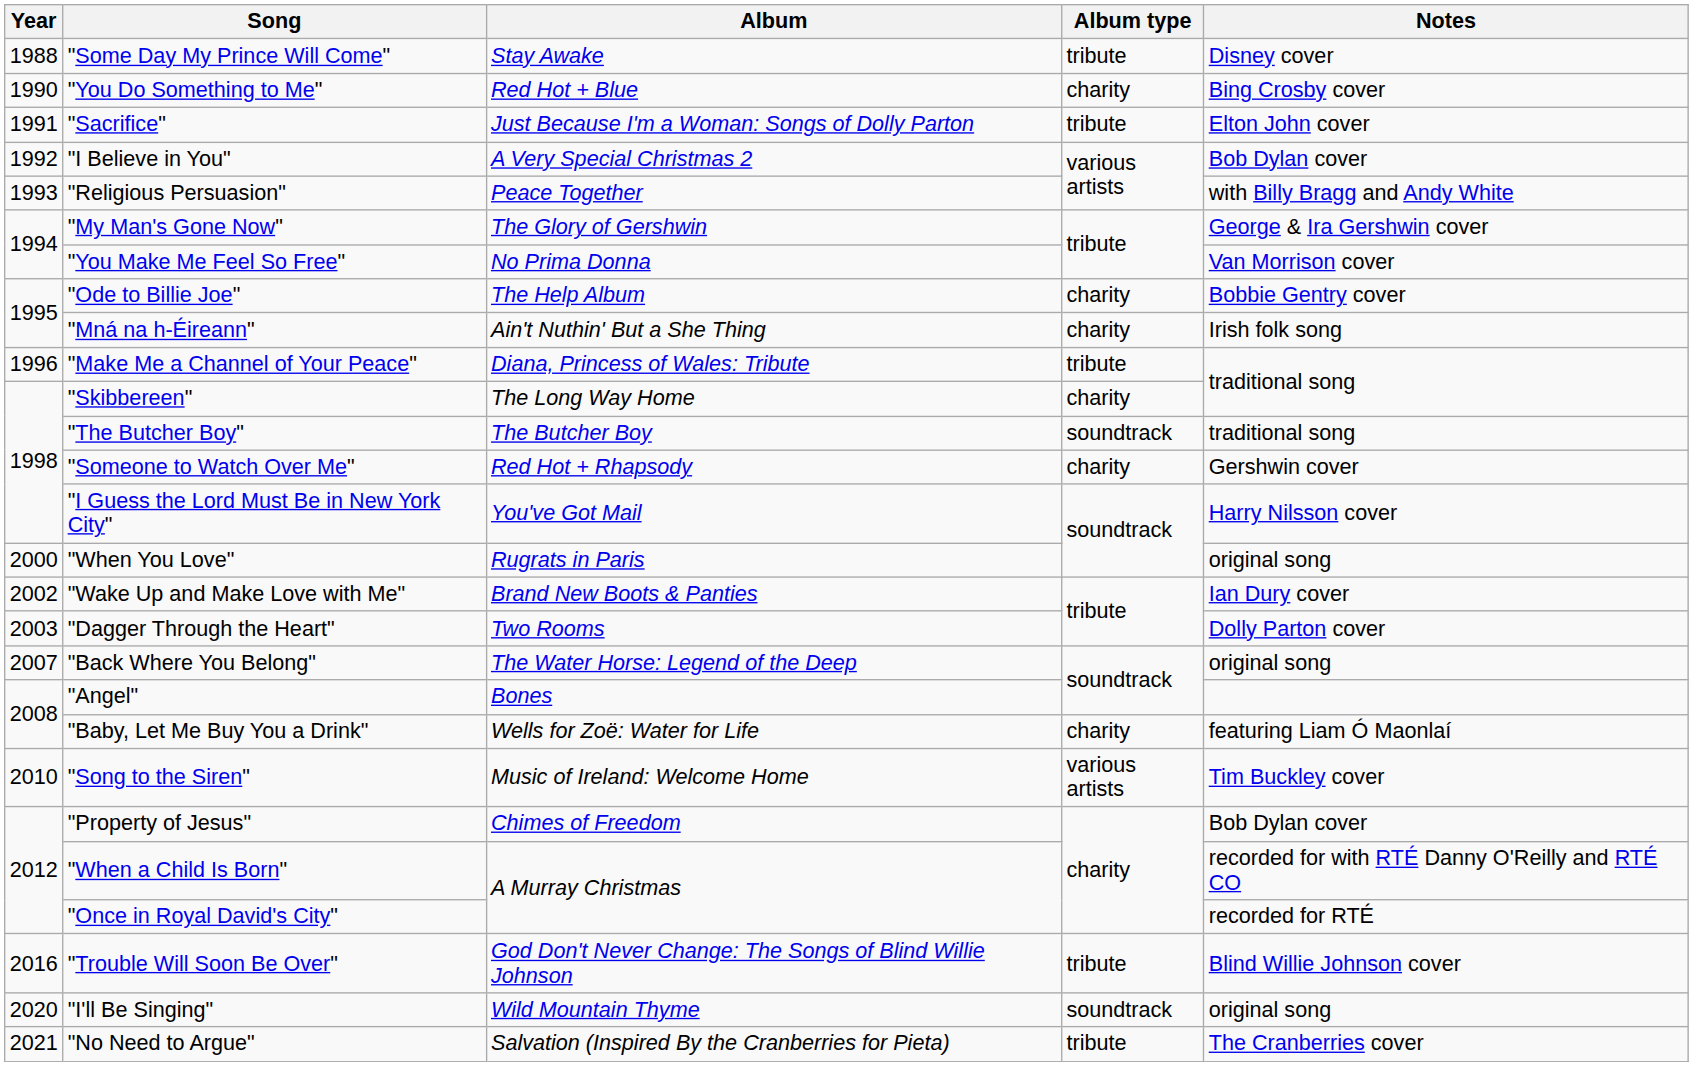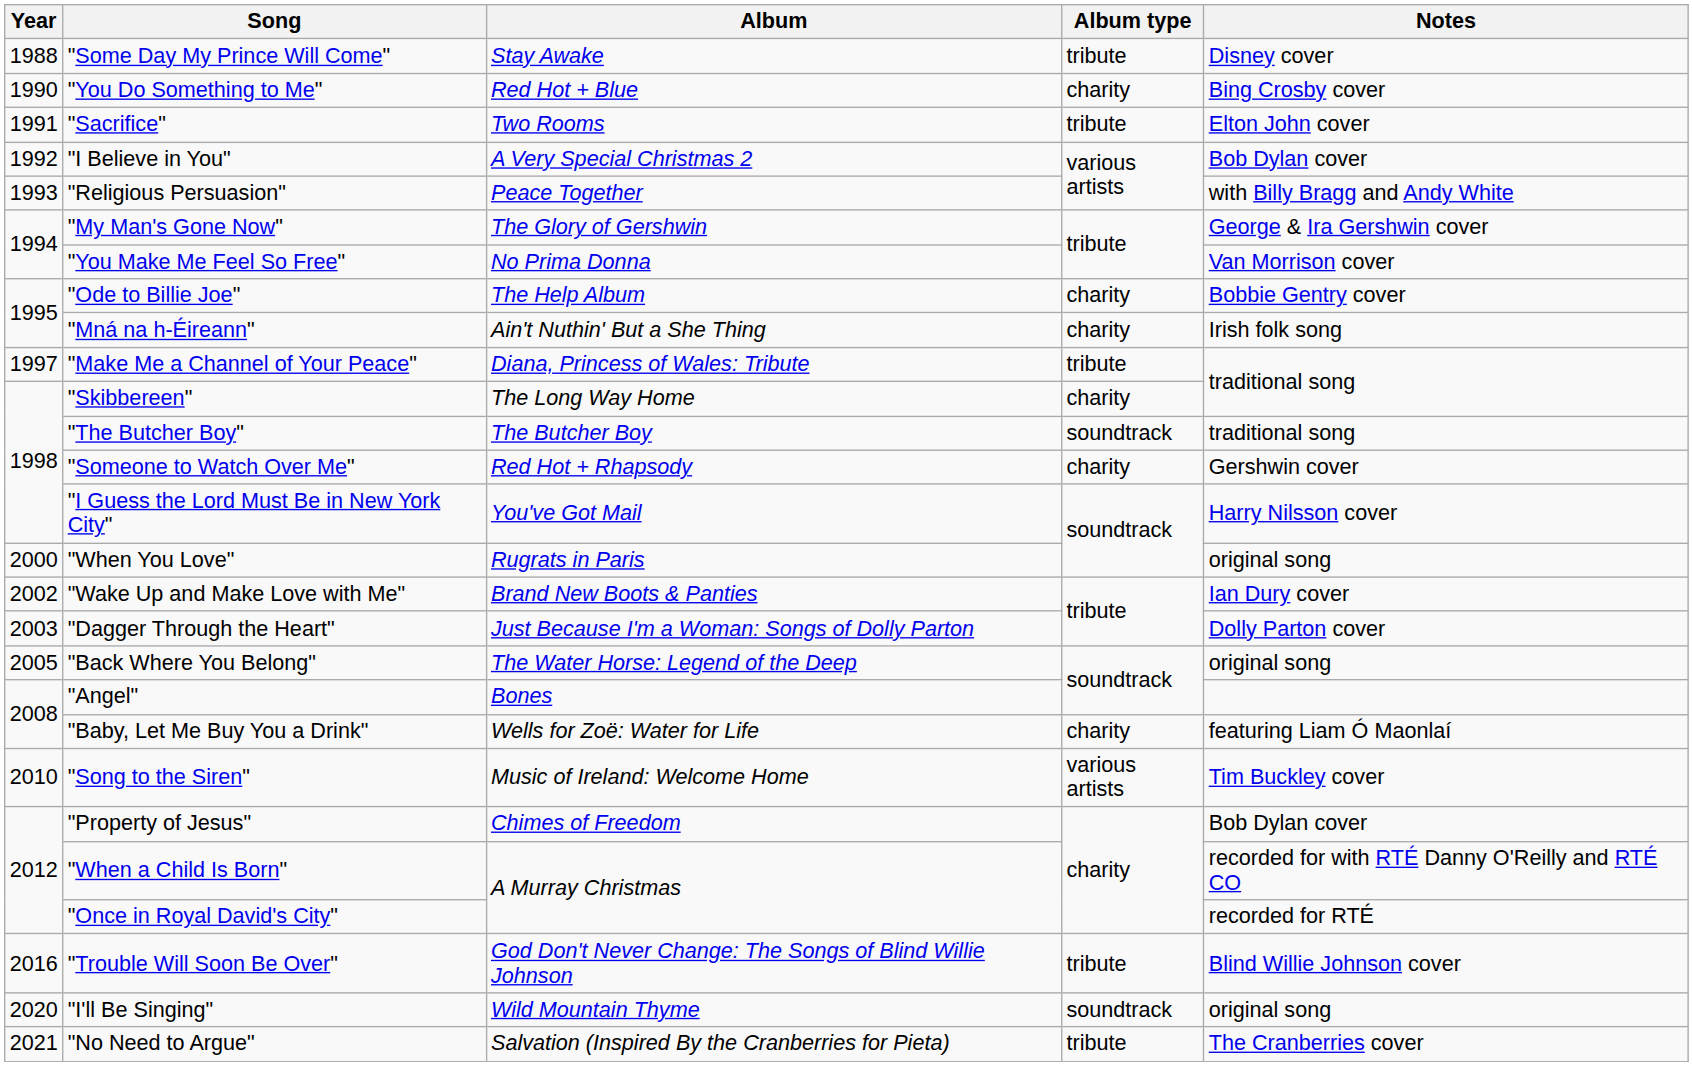 <table class="wikitable">
 <tr>
 <th>Year</th>
 <th>Song</th>
 <th>Album</th>
 <th>Album type</th>
 <th>Notes</th>
 </tr>
 <tr>
 <td>1988</td>
 <td>"<a href='#'>Some Day My Prince Will Come</a>"</td>
 <td><em><a href='#'>Stay Awake</a></em></td>
 <td>tribute</td>
 <td><a href='#'>Disney</a> cover</td>
 </tr>
 <tr>
 <td>1990</td>
 <td>"<a href='#'>You Do Something to Me</a>"</td>
 <td><em><a href='#'>Red Hot + Blue</a></em></td>
 <td>charity</td>
 <td><a href='#'>Bing Crosby</a> cover</td>
 </tr>
 <tr>
 <td>1991</td>
 <td>"<a href='#'>Sacrifice</a>"</td>
-<td><em><a href='#'>Just Because I'm a Woman: Songs of Dolly Parton</a></em></td>
+<td><em><a href='#'>Two Rooms</a></em></td>
 <td>tribute</td>
 <td><a href='#'>Elton John</a> cover</td>
 </tr>
 <tr>
 <td>1992</td>
 <td>"I Believe in You"</td>
 <td><em><a href='#'>A Very Special Christmas 2</a></em></td>
 <td rowspan="2">various artists</td>
 <td><a href='#'>Bob Dylan</a> cover</td>
 </tr>
 <tr>
 <td>1993</td>
 <td>"Religious Persuasion"</td>
 <td><em><a href='#'>Peace Together</a></em></td>
 <td>with <a href='#'>Billy Bragg</a> and <a href='#'>Andy White</a></td>
 </tr>
 <tr>
 <td rowspan="2">1994</td>
 <td>"<a href='#'>My Man's Gone Now</a>"</td>
 <td><em><a href='#'>The Glory of Gershwin</a></em></td>
 <td rowspan="2">tribute</td>
 <td><a href='#'>George</a> & <a href='#'>Ira Gershwin</a> cover</td>
 </tr>
 <tr>
 <td>"<a href='#'>You Make Me Feel So Free</a>"</td>
 <td><em><a href='#'>No Prima Donna</a></em></td>
 <td><a href='#'>Van Morrison</a> cover</td>
 </tr>
 <tr>
 <td rowspan="2">1995</td>
 <td>"<a href='#'>Ode to Billie Joe</a>"</td>
 <td><em><a href='#'>The Help Album</a></em></td>
 <td>charity</td>
 <td><a href='#'>Bobbie Gentry</a> cover</td>
 </tr>
 <tr>
 <td>"<a href='#'>Mná na h-Éireann</a>"</td>
 <td><em>Ain't Nuthin' But a She Thing</em></td>
 <td>charity</td>
 <td>Irish folk song</td>
 </tr>
 <tr>
-<td>1996</td>
+<td>1997</td>
 <td>"<a href='#'>Make Me a Channel of Your Peace</a>"</td>
 <td><em><a href='#'>Diana, Princess of Wales: Tribute</a></em></td>
 <td>tribute</td>
 <td rowspan="2">traditional song</td>
 </tr>
 <tr>
 <td rowspan="4">1998</td>
 <td>"<a href='#'>Skibbereen</a>"</td>
 <td><em>The Long Way Home</em></td>
 <td>charity</td>
 </tr>
 <tr>
 <td>"<a href='#'>The Butcher Boy</a>"</td>
 <td><em><a href='#'>The Butcher Boy</a></em></td>
 <td>soundtrack</td>
 <td>traditional song</td>
 </tr>
 <tr>
 <td>"<a href='#'>Someone to Watch Over Me</a>"</td>
 <td><em><a href='#'>Red Hot + Rhapsody</a></em></td>
 <td>charity</td>
 <td>Gershwin cover</td>
 </tr>
 <tr>
 <td>"<a href='#'>I Guess the Lord Must Be in New York City</a>"</td>
 <td><em><a href='#'>You've Got Mail</a></em></td>
 <td rowspan="2">soundtrack</td>
 <td><a href='#'>Harry Nilsson</a> cover</td>
 </tr>
 <tr>
 <td>2000</td>
 <td>"When You Love"</td>
 <td><a href='#'><em>Rugrats in Paris</em></a></td>
 <td>original song</td>
 </tr>
 <tr>
 <td>2002</td>
 <td>"Wake Up and Make Love with Me"</td>
 <td><em><a href='#'>Brand New Boots & Panties</a></em></td>
 <td rowspan="2">tribute</td>
 <td><a href='#'>Ian Dury</a> cover</td>
 </tr>
 <tr>
 <td>2003</td>
 <td>"Dagger Through the Heart"</td>
-<td><em><a href='#'>Two Rooms</a></em></td>
+<td><em><a href='#'>Just Because I'm a Woman: Songs of Dolly Parton</a></em></td>
 <td><a href='#'>Dolly Parton</a> cover</td>
 </tr>
 <tr>
-<td>2007</td>
+<td>2005</td>
 <td>"Back Where You Belong"</td>
 <td><em><a href='#'>The Water Horse: Legend of the Deep</a></em></td>
 <td rowspan="2">soundtrack</td>
 <td>original song</td>
 </tr>
 <tr>
 <td rowspan="2">2008</td>
 <td>"Angel"</td>
 <td><em><a href='#'>Bones</a></em></td>
 <td></td>
 </tr>
 <tr>
 <td>"Baby, Let Me Buy You a Drink"</td>
 <td><em>Wells for Zoë: Water for Life</em></td>
 <td>charity</td>
 <td>featuring Liam Ó Maonlaí</td>
 </tr>
 <tr>
 <td>2010</td>
 <td>"<a href='#'>Song to the Siren</a>"</td>
 <td><em>Music of Ireland: Welcome Home</em></td>
 <td>various artists</td>
 <td><a href='#'>Tim Buckley</a> cover</td>
 </tr>
 <tr>
 <td rowspan="3">2012</td>
 <td>"Property of Jesus"</td>
 <td><em><a href='#'>Chimes of Freedom</a></em></td>
 <td rowspan="3">charity</td>
 <td>Bob Dylan cover</td>
 </tr>
 <tr>
 <td>"<a href='#'>When a Child Is Born</a>"</td>
 <td rowspan="2"><em>A Murray Christmas</em></td>
 <td>recorded for  with <a href='#'>RTÉ</a> Danny O'Reilly and <a href='#'>RTÉ CO</a></td>
 </tr>
 <tr>
 <td>"<a href='#'>Once in Royal David's City</a>"</td>
 <td>recorded for RTÉ</td>
 </tr>
 <tr>
 <td>2016</td>
 <td>"<a href='#'>Trouble Will Soon Be Over</a>"</td>
 <td><em><a href='#'>God Don't Never Change: The Songs of Blind Willie Johnson</a></em></td>
 <td>tribute</td>
 <td><a href='#'>Blind Willie Johnson</a> cover</td>
 </tr>
 <tr>
 <td>2020</td>
 <td>"I'll Be Singing"</td>
 <td><em><a href='#'>Wild Mountain Thyme</a></em></td>
 <td>soundtrack</td>
 <td>original song</td>
 </tr>
 <tr>
 <td>2021</td>
 <td>"No Need to Argue"</td>
 <td><em>Salvation (Inspired By the Cranberries for Pieta)</em></td>
 <td>tribute</td>
 <td><a href='#'>The Cranberries</a> cover</td>
 </tr>
 </table>
